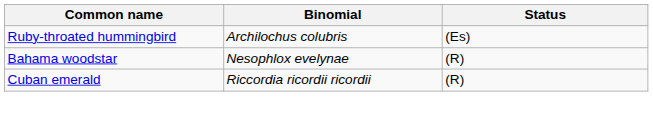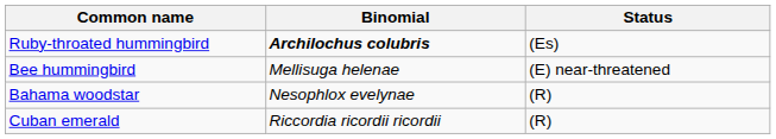 <table width=60% class="wikitable">
 <tr>
 <th width=34%>Common name</th>
 <th width=34%>Binomial</th>
 <th width=32%>Status</th>
 </tr>
 <tr>
 <td><a href='#'>Ruby-throated hummingbird</a></td>
-<td><em>Archilochus colubris</em></td>
+<td><strong><em>Archilochus colubris</em></strong></td>
 <td>(Es)</td>
+</tr>
+<tr>
+<td><a href='#'>Bee hummingbird</a></td>
+<td><em>Mellisuga helenae</em></td>
+<td>(E) near-threatened</td>
 </tr>
 <tr>
 <td><a href='#'>Bahama woodstar</a></td>
 <td><em>Nesophlox evelynae</em></td>
 <td>(R)</td>
 </tr>
 <tr>
 <td><a href='#'>Cuban emerald</a></td>
 <td><em>Riccordia ricordii ricordii</em></td>
 <td>(R)</td>
 </tr>
 </table>
